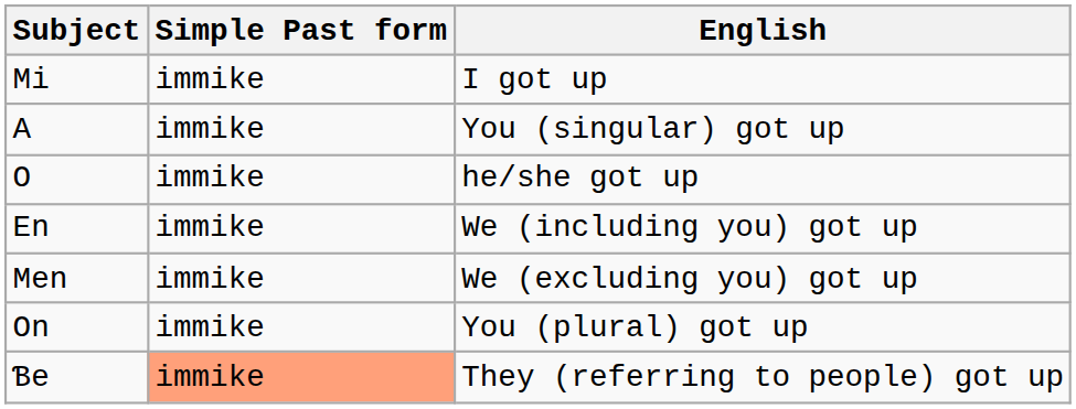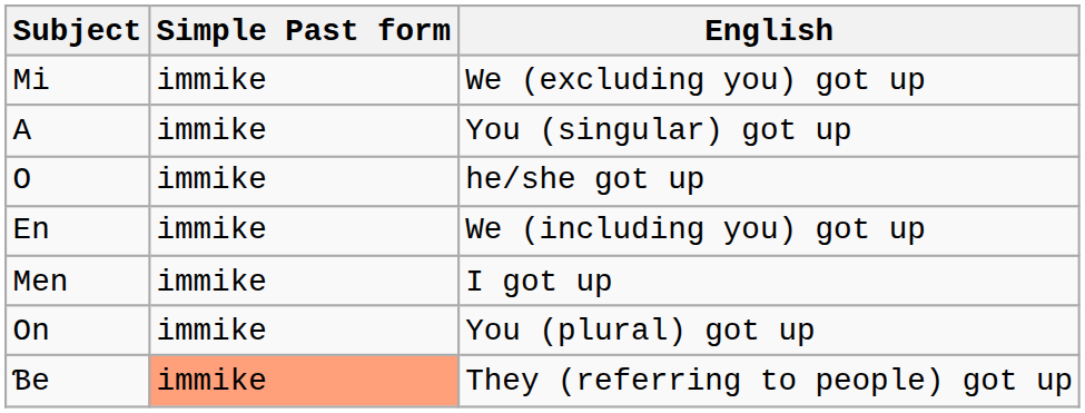 <table class="wikitable">
 <tr>
 <th>Subject</th>
 <th>Simple Past form</th>
 <th>English</th>
 </tr>
 <tr>
 <td>Mi</td>
 <td>immike</td>
-<td>I got up</td>
+<td>We (excluding you) got up</td>
 </tr>
 <tr>
 <td>A</td>
 <td>immike</td>
 <td>You (singular) got up</td>
 </tr>
 <tr>
 <td>O</td>
 <td>immike</td>
 <td>he/she got up</td>
 </tr>
 <tr>
 <td>En</td>
 <td>immike</td>
 <td>We (including you) got up</td>
 </tr>
 <tr>
 <td>Men</td>
 <td>immike</td>
-<td>We (excluding you) got up</td>
+<td>I got up</td>
 </tr>
 <tr>
 <td>On</td>
 <td>immike</td>
 <td>You (plural) got up</td>
 </tr>
 <tr>
 <td>Ɓe</td>
 <td style="background: lightsalmon;">immike</td>
 <td>They (referring to people) got up</td>
 </tr>
 </table>
